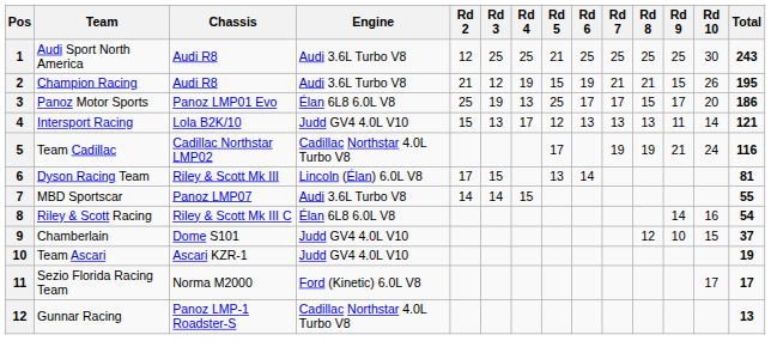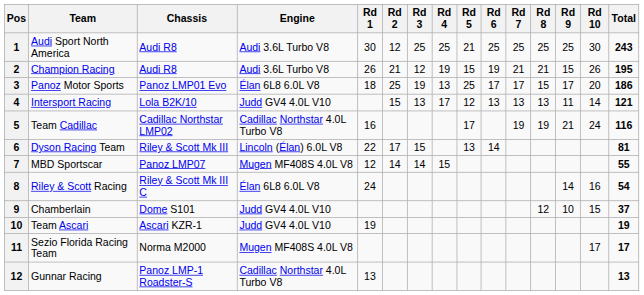 <table class="wikitable" style="font-size: 90%;">
 <tr>
 <th>Pos</th>
 <th>Team</th>
 <th>Chassis</th>
 <th>Engine</th>
+<th>Rd 1</th>
 <th>Rd 2</th>
 <th>Rd 3</th>
 <th>Rd 4</th>
 <th>Rd 5</th>
 <th>Rd 6</th>
 <th>Rd 7</th>
 <th>Rd 8</th>
 <th>Rd 9</th>
 <th>Rd 10</th>
 <th>Total</th>
 </tr>
 <tr>
 <th>1</th>
 <td> <a href='#'>Audi</a> Sport North America</td>
 <td><a href='#'>Audi R8</a></td>
 <td><a href='#'>Audi</a> 3.6L Turbo V8</td>
+<td align="center">30</td>
 <td align="center">12</td>
 <td align="center">25</td>
 <td align="center">25</td>
 <td align="center">21</td>
 <td align="center">25</td>
 <td align="center">25</td>
 <td align="center">25</td>
 <td align="center">25</td>
 <td align="center">30</td>
 <td align="center"><strong>243</strong></td>
 </tr>
 <tr>
 <th>2</th>
 <td> <a href='#'>Champion Racing</a></td>
 <td><a href='#'>Audi R8</a></td>
 <td><a href='#'>Audi</a> 3.6L Turbo V8</td>
+<td align="center">26</td>
 <td align="center">21</td>
 <td align="center">12</td>
 <td align="center">19</td>
 <td align="center">15</td>
 <td align="center">19</td>
 <td align="center">21</td>
 <td align="center">21</td>
 <td align="center">15</td>
 <td align="center">26</td>
 <td align="center"><strong>195</strong></td>
 </tr>
 <tr>
 <th>3</th>
 <td> <a href='#'>Panoz</a> Motor Sports</td>
 <td><a href='#'>Panoz LMP01 Evo</a></td>
 <td><a href='#'>Élan</a> 6L8 6.0L V8</td>
+<td align="center">18</td>
 <td align="center">25</td>
 <td align="center">19</td>
 <td align="center">13</td>
 <td align="center">25</td>
 <td align="center">17</td>
 <td align="center">17</td>
 <td align="center">15</td>
 <td align="center">17</td>
 <td align="center">20</td>
 <td align="center"><strong>186</strong></td>
 </tr>
 <tr>
 <th>4</th>
 <td> <a href='#'>Intersport Racing</a></td>
 <td><a href='#'>Lola B2K/10</a></td>
 <td><a href='#'>Judd</a> GV4 4.0L V10</td>
+<td></td>
 <td align="center">15</td>
 <td align="center">13</td>
 <td align="center">17</td>
 <td align="center">12</td>
 <td align="center">13</td>
 <td align="center">13</td>
 <td align="center">13</td>
 <td align="center">11</td>
 <td align="center">14</td>
 <td align="center"><strong>121</strong></td>
 </tr>
 <tr>
 <th>5</th>
 <td> Team <a href='#'>Cadillac</a></td>
 <td><a href='#'>Cadillac Northstar LMP02</a></td>
 <td><a href='#'>Cadillac</a> <a href='#'>Northstar</a> 4.0L Turbo V8</td>
+<td align="center">16</td>
 <td></td>
 <td></td>
 <td></td>
 <td align="center">17</td>
 <td></td>
 <td align="center">19</td>
 <td align="center">19</td>
 <td align="center">21</td>
 <td align="center">24</td>
 <td align="center"><strong>116</strong></td>
 </tr>
 <tr>
 <th>6</th>
 <td> <a href='#'>Dyson Racing</a> Team</td>
 <td><a href='#'>Riley & Scott Mk III</a></td>
 <td><a href='#'>Lincoln</a> (<a href='#'>Élan</a>) 6.0L V8</td>
+<td align="center">22</td>
 <td align="center">17</td>
 <td align="center">15</td>
 <td></td>
 <td align="center">13</td>
 <td align="center">14</td>
 <td></td>
 <td></td>
 <td></td>
 <td></td>
 <td align="center"><strong>81</strong></td>
 </tr>
 <tr>
 <th>7</th>
 <td> MBD Sportscar</td>
 <td><a href='#'>Panoz LMP07</a></td>
-<td><a href='#'>Audi</a> 3.6L Turbo V8</td>
+<td><a href='#'>Mugen</a> MF408S 4.0L V8</td>
+<td align="center">12</td>
 <td align="center">14</td>
 <td align="center">14</td>
 <td align="center">15</td>
 <td></td>
 <td></td>
 <td></td>
 <td></td>
 <td></td>
 <td></td>
 <td align="center"><strong>55</strong></td>
 </tr>
 <tr>
 <th>8</th>
 <td> <a href='#'>Riley & Scott</a> Racing</td>
 <td><a href='#'>Riley & Scott Mk III C</a></td>
 <td><a href='#'>Élan</a> 6L8 6.0L V8</td>
+<td align="center">24</td>
 <td></td>
 <td></td>
 <td></td>
 <td></td>
 <td></td>
 <td></td>
 <td></td>
 <td align="center">14</td>
 <td align="center">16</td>
 <td align="center"><strong>54</strong></td>
 </tr>
 <tr>
 <th>9</th>
 <td> Chamberlain</td>
 <td><a href='#'>Dome</a> S101</td>
 <td><a href='#'>Judd</a> GV4 4.0L V10</td>
 <td></td>
 <td></td>
 <td></td>
 <td></td>
 <td></td>
 <td></td>
+<td></td>
 <td align="center">12</td>
 <td align="center">10</td>
 <td align="center">15</td>
 <td align="center"><strong>37</strong></td>
 </tr>
 <tr>
 <th>10</th>
 <td> Team <a href='#'>Ascari</a></td>
 <td><a href='#'>Ascari</a> KZR-1</td>
 <td><a href='#'>Judd</a> GV4 4.0L V10</td>
+<td align="center">19</td>
 <td></td>
 <td></td>
 <td></td>
 <td></td>
 <td></td>
 <td></td>
 <td></td>
 <td></td>
 <td></td>
 <td align="center"><strong>19</strong></td>
 </tr>
 <tr>
 <th>11</th>
 <td> Sezio Florida Racing Team</td>
 <td>Norma M2000</td>
-<td><a href='#'>Ford</a> (Kinetic) 6.0L V8</td>
+<td><a href='#'>Mugen</a> MF408S 4.0L V8</td>
+<td></td>
 <td></td>
 <td></td>
 <td></td>
 <td></td>
 <td></td>
 <td></td>
 <td></td>
 <td></td>
 <td align="center">17</td>
 <td align="center"><strong>17</strong></td>
 </tr>
 <tr>
 <th>12</th>
 <td> Gunnar Racing</td>
 <td><a href='#'>Panoz LMP-1 Roadster-S</a></td>
 <td><a href='#'>Cadillac</a> <a href='#'>Northstar</a> 4.0L Turbo V8</td>
+<td align="center">13</td>
 <td></td>
 <td></td>
 <td></td>
 <td></td>
 <td></td>
 <td></td>
 <td></td>
 <td></td>
 <td></td>
 <td align="center"><strong>13</strong></td>
 </tr>
 </table>
